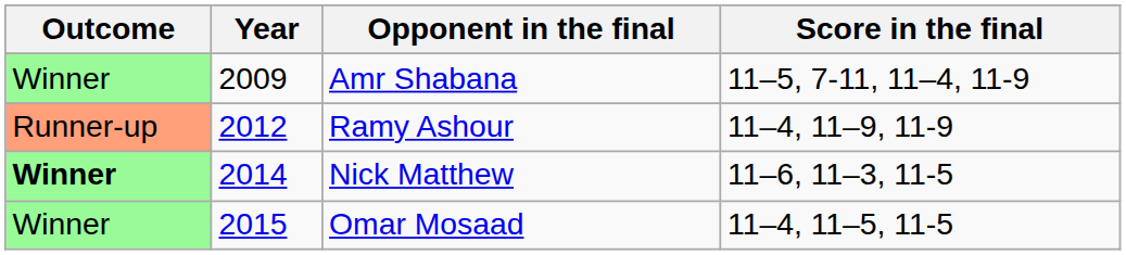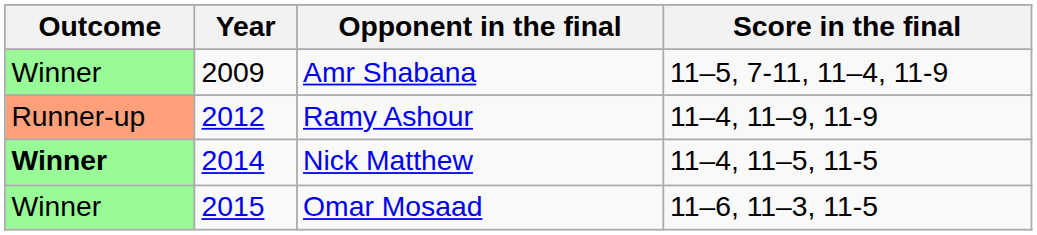 <table class="sortable wikitable">
 <tr>
 <th width="100">Outcome</th>
 <th width="50">Year</th>
 <th width="200">Opponent in the final</th>
 <th width="200">Score in the final</th>
 </tr>
 <tr>
 <td bgcolor="98FB98">Winner</td>
 <td>2009</td>
 <td>   <a href='#'>Amr Shabana</a></td>
 <td>11–5, 7-11, 11–4, 11-9</td>
 </tr>
 <tr>
 <td bgcolor="ffa07a">Runner-up</td>
 <td><a href='#'>2012</a></td>
 <td>   <a href='#'>Ramy Ashour</a></td>
 <td>11–4, 11–9, 11-9</td>
 </tr>
 <tr>
 <td bgcolor="98FB98"><strong>Winner</strong></td>
 <td><a href='#'>2014</a></td>
 <td>   <a href='#'>Nick Matthew</a></td>
-<td>11–6, 11–3, 11-5</td>
+<td>11–4, 11–5, 11-5</td>
 </tr>
 <tr>
 <td bgcolor="98FB98">Winner</td>
 <td><a href='#'>2015</a></td>
 <td>   <a href='#'>Omar Mosaad</a></td>
-<td>11–4, 11–5, 11-5</td>
+<td>11–6, 11–3, 11-5</td>
 </tr>
 </table>
